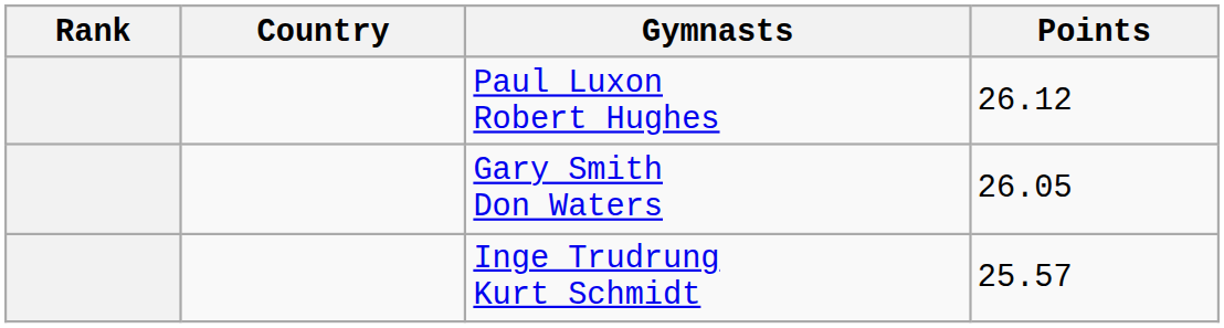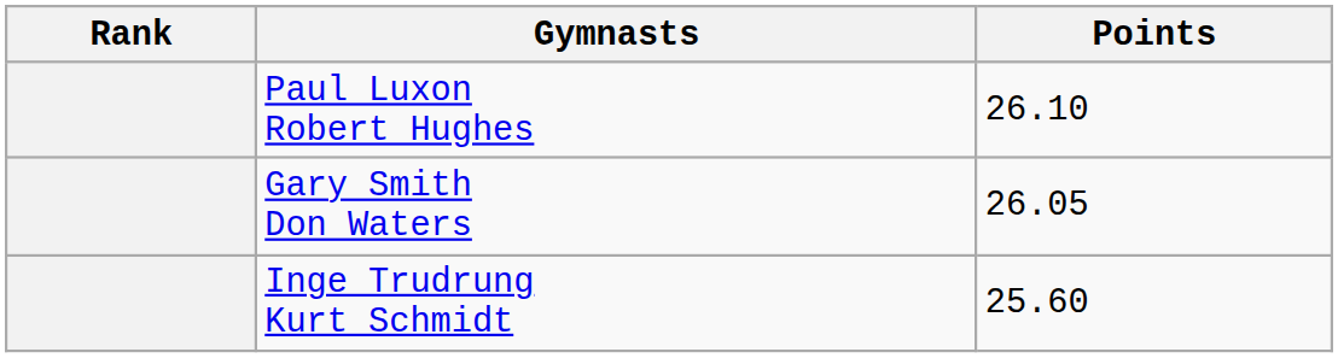 <table class="wikitable" width=500>
 <tr bgcolor="#efefef">
 <th>Rank</th>
-<th>Country</th>
 <th>Gymnasts</th>
 <th>Points</th>
 </tr>
 <tr>
 <th></th>
-<td></td>
 <td><a href='#'>Paul Luxon</a> <br> <a href='#'>Robert Hughes</a></td>
-<td>26.12</td>
+<td>26.10</td>
 </tr>
 <tr>
 <th></th>
-<td></td>
 <td><a href='#'>Gary Smith</a> <br> <a href='#'>Don Waters</a></td>
 <td>26.05</td>
 </tr>
 <tr>
 <th></th>
-<td></td>
 <td><a href='#'>Inge Trudrung</a> <br> <a href='#'>Kurt Schmidt</a></td>
-<td>25.57</td>
+<td>25.60</td>
 </tr>
 </table>
